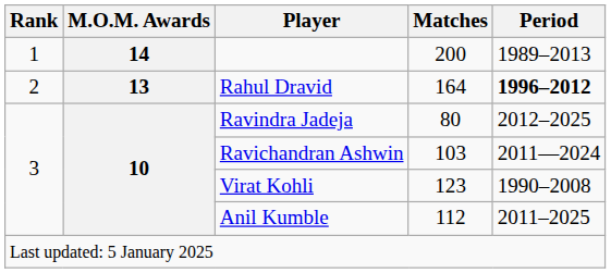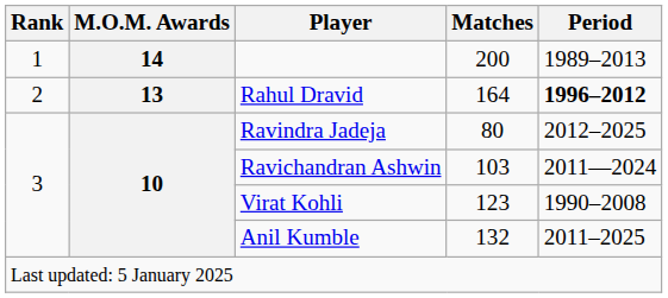 <table class="wikitable sortable">
 <tr>
 <th scope=col>Rank</th>
 <th scope=col>M.O.M. Awards</th>
 <th scope=col>Player</th>
 <th scope=col>Matches</th>
 <th scope=col>Period</th>
 </tr>
 <tr>
 <td align=center>1</td>
 <th scope=row style=text-align:center;>14</th>
 <td></td>
 <td align=center>200</td>
 <td>1989–2013</td>
 </tr>
 <tr>
 <td align=center>2</td>
 <th scope=row style=text-align:center;>13</th>
 <td><a href='#'>Rahul Dravid</a></td>
 <td align=center>164</td>
 <td><strong>1996–2012</strong></td>
 </tr>
 <tr>
 <td align=center rowspan=4>3</td>
 <th scope=row style=text-align:center; rowspan=4>10</th>
 <td><a href='#'>Ravindra Jadeja</a></td>
 <td align=center>80</td>
 <td>2012–2025</td>
 </tr>
 <tr>
 <td><a href='#'>Ravichandran Ashwin</a></td>
 <td align=center>103</td>
 <td>2011—2024</td>
 </tr>
 <tr>
 <td><a href='#'>Virat Kohli</a></td>
 <td align=center>123</td>
 <td>1990–2008</td>
 </tr>
 <tr>
 <td><a href='#'>Anil Kumble</a></td>
-<td align=center>112</td>
+<td align=center>132</td>
 <td>2011–2025</td>
 </tr>
 <tr class=sortbottom>
 <td colspan=5><small>Last updated: 5 January 2025</small></td>
 </tr>
 </table>
